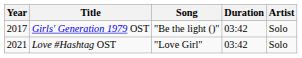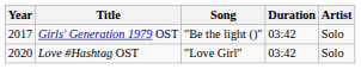 <table class="wikitable">
 <tr>
 <th scope="col">Year</th>
 <th scope="col">Title</th>
 <th>Song</th>
 <th>Duration</th>
 <th scope="col">Artist</th>
 </tr>
 <tr>
 <td>2017</td>
 <td><em><a href='#'>Girls' Generation 1979</a></em> OST</td>
 <td>"Be the light ()"</td>
 <td>03:42</td>
 <td>Solo</td>
 </tr>
 <tr>
-<td>2021</td>
+<td>2020</td>
 <td><em>Love #Hashtag</em> OST</td>
 <td>"Love Girl"</td>
 <td>03:42</td>
 <td>Solo</td>
 </tr>
 </table>
